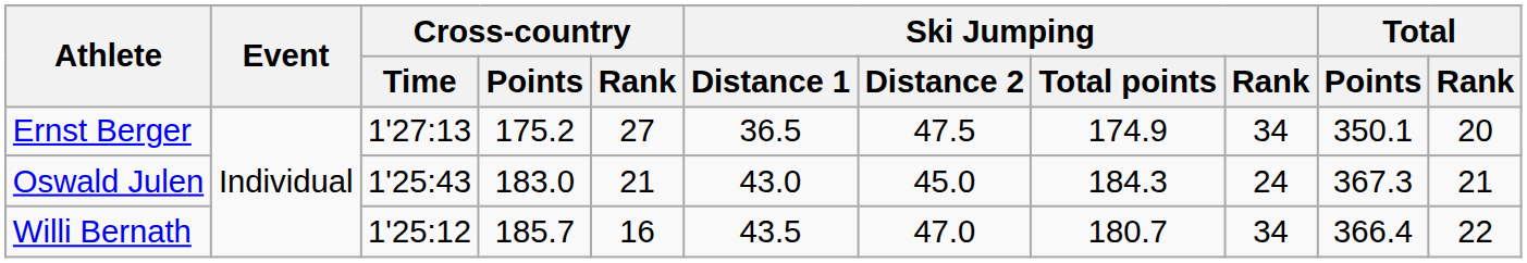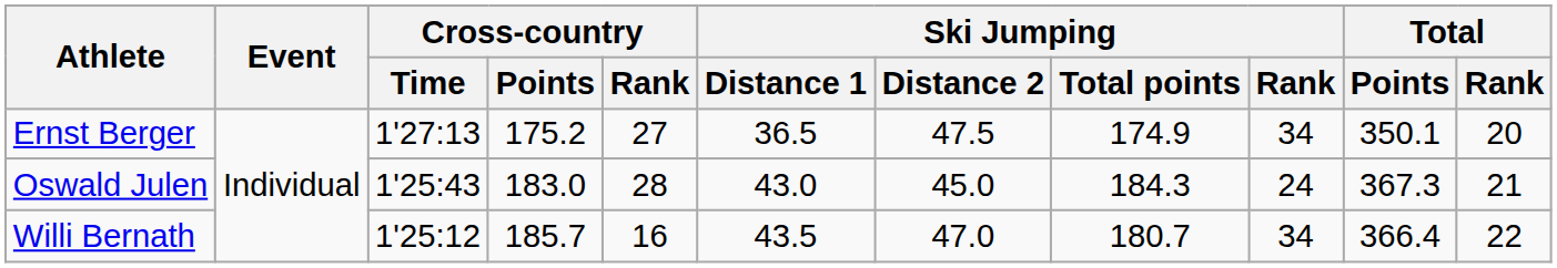 <table class="wikitable" style="font-size:90%">
 <tr>
 <th rowspan="2">Athlete</th>
 <th rowspan="2">Event</th>
 <th colspan="3">Cross-country</th>
 <th colspan="4">Ski Jumping</th>
 <th colspan="2">Total</th>
 </tr>
 <tr>
 <th>Time</th>
 <th>Points</th>
 <th>Rank</th>
 <th>Distance 1</th>
 <th>Distance 2</th>
 <th>Total points</th>
 <th>Rank</th>
 <th>Points</th>
 <th>Rank</th>
 </tr>
 <tr>
 <td><a href='#'>Ernst Berger</a></td>
 <td rowspan="3">Individual</td>
 <td align="center">1'27:13</td>
 <td align="center">175.2</td>
 <td align="center">27</td>
 <td align="center">36.5</td>
 <td align="center">47.5</td>
 <td align="center">174.9</td>
 <td align="center">34</td>
 <td align="center">350.1</td>
 <td align="center">20</td>
 </tr>
 <tr>
 <td><a href='#'>Oswald Julen</a></td>
 <td align="center">1'25:43</td>
 <td align="center">183.0</td>
-<td align="center">21</td>
+<td align="center">28</td>
 <td align="center">43.0</td>
 <td align="center">45.0</td>
 <td align="center">184.3</td>
 <td align="center">24</td>
 <td align="center">367.3</td>
 <td align="center">21</td>
 </tr>
 <tr>
 <td><a href='#'>Willi Bernath</a></td>
 <td align="center">1'25:12</td>
 <td align="center">185.7</td>
 <td align="center">16</td>
 <td align="center">43.5</td>
 <td align="center">47.0</td>
 <td align="center">180.7</td>
 <td align="center">34</td>
 <td align="center">366.4</td>
 <td align="center">22</td>
 </tr>
 </table>
